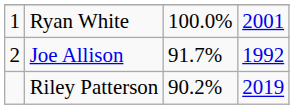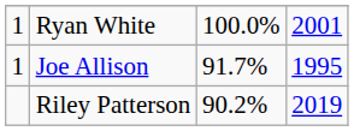 <table class="wikitable">
 <tr>
 </tr>
 <tr>
 <td>1</td>
 <td>Ryan White</td>
 <td><abbr>100.0%</abbr></td>
 <td><a href='#'>2001</a></td>
 </tr>
 <tr>
-<td>2</td>
+<td>1</td>
 <td><a href='#'>Joe Allison</a></td>
 <td><abbr>91.7%</abbr></td>
-<td><a href='#'>1992</a></td>
+<td><a href='#'>1995</a></td>
 </tr>
 <tr>
 <td></td>
 <td>Riley Patterson</td>
 <td><abbr>90.2%</abbr></td>
 <td><a href='#'>2019</a></td>
 </tr>
 </table>
